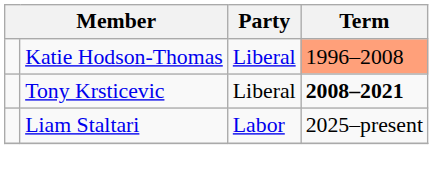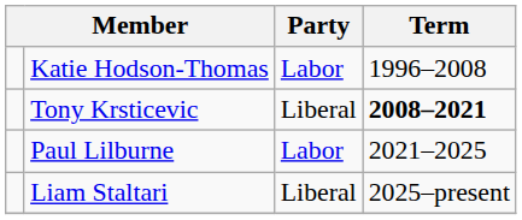 <table class="wikitable">
 <tr>
 <th colspan="2">Member</th>
 <th>Party</th>
 <th>Term</th>
 </tr>
 <tr>
 <td> </td>
 <td><a href='#'>Katie Hodson-Thomas</a></td>
-<td><a href='#'>Liberal</a></td>
-<td style="background: lightsalmon;">1996–2008</td>
+<td><a href='#'>Labor</a></td>
+<td>1996–2008</td>
 </tr>
 <tr>
 <td> </td>
 <td><a href='#'>Tony Krsticevic</a></td>
 <td>Liberal</td>
 <td><strong>2008–2021</strong></td>
 </tr>
 <tr>
 <td> </td>
+<td><a href='#'>Paul Lilburne</a></td>
+<td><a href='#'>Labor</a></td>
+<td>2021–2025</td>
+</tr>
+<tr>
+<td> </td>
 <td><a href='#'>Liam Staltari</a></td>
-<td><a href='#'>Labor</a></td>
+<td>Liberal</td>
 <td>2025–present</td>
 </tr>
 <tr>
 </tr>
 </table>
